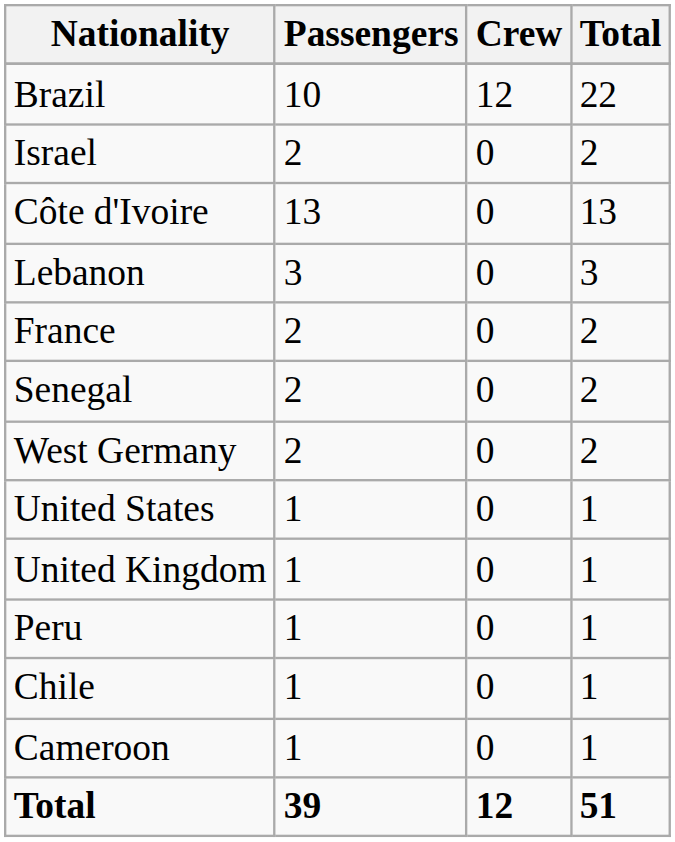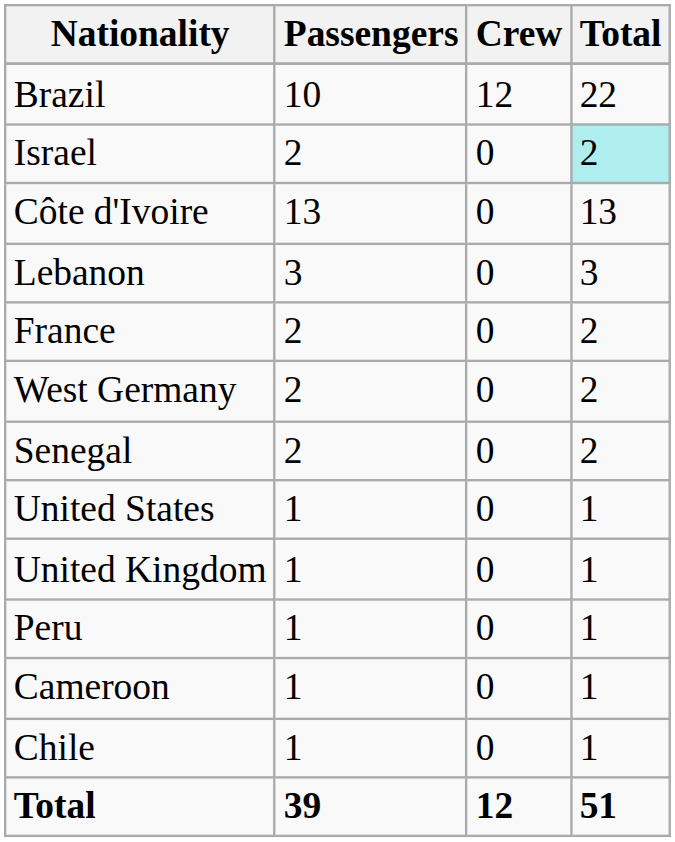 <table class="wikitable">
 <tr>
 <th rowspan="1">Nationality</th>
 <th colspan="1">Passengers</th>
 <th colspan="1">Crew</th>
 <th colspan="1">Total</th>
 </tr>
 <tr style="background:#ccccff;">
 </tr>
 <tr valign="top">
 <td>Brazil</td>
 <td>10</td>
 <td>12</td>
 <td>22</td>
 </tr>
 <tr valign="top">
 <td>Israel</td>
 <td>2</td>
 <td>0</td>
-<td>2</td>
+<td style="background: paleturquoise;">2</td>
 </tr>
 <tr valign="top">
 <td>Côte d'Ivoire</td>
 <td>13</td>
 <td>0</td>
 <td>13</td>
 </tr>
 <tr valign="top">
 <td>Lebanon</td>
 <td>3</td>
 <td>0</td>
 <td>3</td>
 </tr>
 <tr valign="top">
 <td>France</td>
 <td>2</td>
 <td>0</td>
 <td>2</td>
 </tr>
 <tr valign="top">
-<td>Senegal</td>
+<td>West Germany</td>
 <td>2</td>
 <td>0</td>
 <td>2</td>
 </tr>
 <tr valign="top">
-<td>West Germany</td>
+<td>Senegal</td>
 <td>2</td>
 <td>0</td>
 <td>2</td>
 </tr>
 <tr valign="top">
 <td>United States</td>
 <td>1</td>
 <td>0</td>
 <td>1</td>
 </tr>
 <tr valign="top">
 <td>United Kingdom</td>
 <td>1</td>
 <td>0</td>
 <td>1</td>
 </tr>
 <tr valign="top">
 <td>Peru</td>
 <td>1</td>
 <td>0</td>
 <td>1</td>
 </tr>
 <tr valign="top">
-<td>Chile</td>
+<td>Cameroon</td>
 <td>1</td>
 <td>0</td>
 <td>1</td>
 </tr>
 <tr valign="top">
-<td>Cameroon</td>
+<td>Chile</td>
 <td>1</td>
 <td>0</td>
 <td>1</td>
 </tr>
 <tr valign="top">
 <td><strong>Total</strong></td>
 <td><strong>39</strong></td>
 <td><strong>12</strong></td>
 <td><strong>51</strong></td>
 </tr>
 </table>
